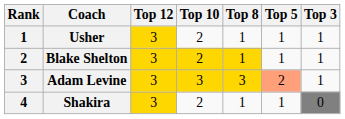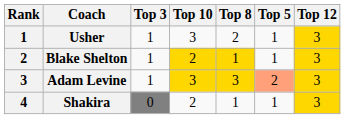 <table class="wikitable" style="text-align:center">
 <tr>
 <th>Rank</th>
 <th>Coach</th>
-<th>Top 12</th>
+<th>Top 3</th>
 <th>Top 10</th>
 <th>Top 8</th>
 <th>Top 5</th>
-<th>Top 3</th>
+<th>Top 12</th>
 </tr>
 <tr>
 <th>1</th>
 <th>Usher</th>
-<td style="background:gold">3</td>
+<td>1</td>
+<td>3</td>
 <td>2</td>
 <td>1</td>
-<td>1</td>
-<td>1</td>
+<td style="background:gold">3</td>
 </tr>
 <tr>
 <th>2</th>
 <th>Blake Shelton</th>
-<td style="background:gold">3</td>
+<td>1</td>
 <td style="background:gold">2</td>
 <td style="background:gold">1</td>
 <td>1</td>
-<td>1</td>
+<td style="background:gold">3</td>
 </tr>
 <tr>
 <th>3</th>
 <th>Adam Levine</th>
-<td style="background:gold">3</td>
+<td>1</td>
 <td style="background:gold">3</td>
 <td style="background:gold">3</td>
 <td style="background: lightsalmon;">2</td>
-<td>1</td>
+<td style="background:gold">3</td>
 </tr>
 <tr>
 <th>4</th>
 <th>Shakira</th>
-<td style="background:gold">3</td>
+<td style="background:grey">0</td>
 <td>2</td>
 <td>1</td>
 <td>1</td>
-<td style="background:grey">0</td>
+<td style="background:gold">3</td>
 </tr>
 </table>
